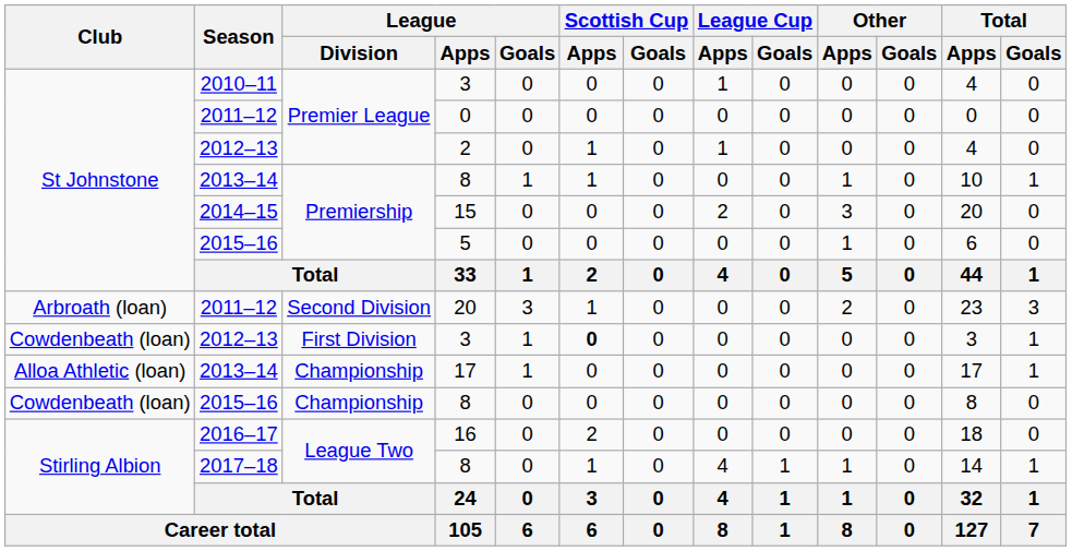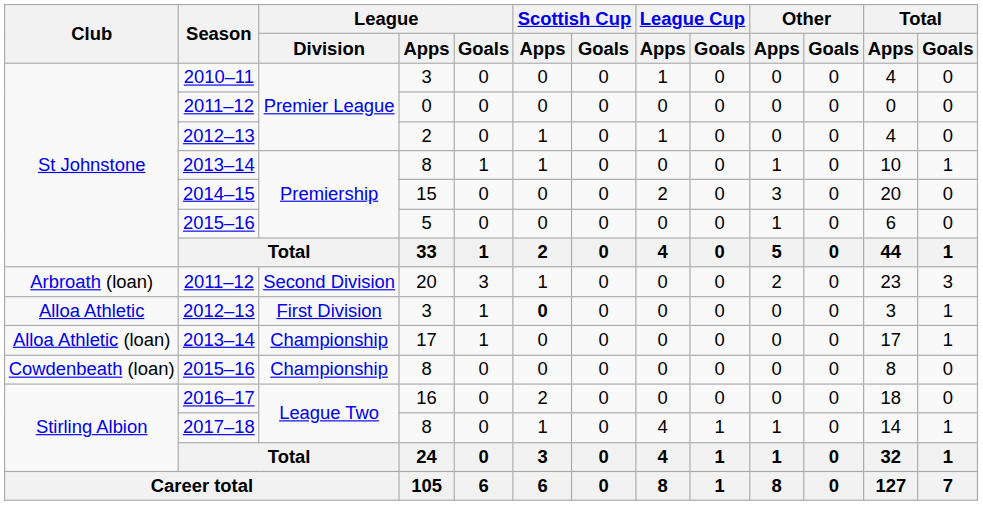 <table class="wikitable" style="text-align: center">
 <tr>
 <th rowspan="2">Club</th>
 <th rowspan="2">Season</th>
 <th colspan="3">League</th>
 <th colspan="2"><a href='#'>Scottish Cup</a></th>
 <th colspan="2"><a href='#'>League Cup</a></th>
 <th colspan="2">Other</th>
 <th colspan="2">Total</th>
 </tr>
 <tr>
 <th>Division</th>
 <th>Apps</th>
 <th>Goals</th>
 <th>Apps</th>
 <th>Goals</th>
 <th>Apps</th>
 <th>Goals</th>
 <th>Apps</th>
 <th>Goals</th>
 <th>Apps</th>
 <th>Goals</th>
 </tr>
 <tr>
 <td rowspan="7"><a href='#'>St Johnstone</a></td>
 <td><a href='#'>2010–11</a></td>
 <td rowspan="3"><a href='#'>Premier League</a></td>
 <td>3</td>
 <td>0</td>
 <td>0</td>
 <td>0</td>
 <td>1</td>
 <td>0</td>
 <td>0</td>
 <td>0</td>
 <td>4</td>
 <td>0</td>
 </tr>
 <tr>
 <td><a href='#'>2011–12</a></td>
 <td>0</td>
 <td>0</td>
 <td>0</td>
 <td>0</td>
 <td>0</td>
 <td>0</td>
 <td>0</td>
 <td>0</td>
 <td>0</td>
 <td>0</td>
 </tr>
 <tr>
 <td><a href='#'>2012–13</a></td>
 <td>2</td>
 <td>0</td>
 <td>1</td>
 <td>0</td>
 <td>1</td>
 <td>0</td>
 <td>0</td>
 <td>0</td>
 <td>4</td>
 <td>0</td>
 </tr>
 <tr>
 <td><a href='#'>2013–14</a></td>
 <td rowspan="3"><a href='#'>Premiership</a></td>
 <td>8</td>
 <td>1</td>
 <td>1</td>
 <td>0</td>
 <td>0</td>
 <td>0</td>
 <td>1</td>
 <td>0</td>
 <td>10</td>
 <td>1</td>
 </tr>
 <tr>
 <td><a href='#'>2014–15</a></td>
 <td>15</td>
 <td>0</td>
 <td>0</td>
 <td>0</td>
 <td>2</td>
 <td>0</td>
 <td>3</td>
 <td>0</td>
 <td>20</td>
 <td>0</td>
 </tr>
 <tr>
 <td><a href='#'>2015–16</a></td>
 <td>5</td>
 <td>0</td>
 <td>0</td>
 <td>0</td>
 <td>0</td>
 <td>0</td>
 <td>1</td>
 <td>0</td>
 <td>6</td>
 <td>0</td>
 </tr>
 <tr>
 <th colspan="2">Total</th>
 <th>33</th>
 <th>1</th>
 <th>2</th>
 <th>0</th>
 <th>4</th>
 <th>0</th>
 <th>5</th>
 <th>0</th>
 <th>44</th>
 <th>1</th>
 </tr>
 <tr>
 <td><a href='#'>Arbroath</a> (loan)</td>
 <td><a href='#'>2011–12</a></td>
 <td><a href='#'>Second Division</a></td>
 <td>20</td>
 <td>3</td>
 <td>1</td>
 <td>0</td>
 <td>0</td>
 <td>0</td>
 <td>2</td>
 <td>0</td>
 <td>23</td>
 <td>3</td>
 </tr>
 <tr>
-<td><a href='#'>Cowdenbeath</a> (loan)</td>
+<td><a href='#'>Alloa Athletic</a></td>
 <td><a href='#'>2012–13</a></td>
 <td><a href='#'>First Division</a></td>
 <td>3</td>
 <td>1</td>
 <td><strong>0</strong></td>
 <td>0</td>
 <td>0</td>
 <td>0</td>
 <td>0</td>
 <td>0</td>
 <td>3</td>
 <td>1</td>
 </tr>
 <tr>
 <td><a href='#'>Alloa Athletic</a> (loan)</td>
 <td><a href='#'>2013–14</a></td>
 <td><a href='#'>Championship</a></td>
 <td>17</td>
 <td>1</td>
 <td>0</td>
 <td>0</td>
 <td>0</td>
 <td>0</td>
 <td>0</td>
 <td>0</td>
 <td>17</td>
 <td>1</td>
 </tr>
 <tr>
 <td><a href='#'>Cowdenbeath</a> (loan)</td>
 <td><a href='#'>2015–16</a></td>
 <td><a href='#'>Championship</a></td>
 <td>8</td>
 <td>0</td>
 <td>0</td>
 <td>0</td>
 <td>0</td>
 <td>0</td>
 <td>0</td>
 <td>0</td>
 <td>8</td>
 <td>0</td>
 </tr>
 <tr>
 <td rowspan="3"><a href='#'>Stirling Albion</a></td>
 <td><a href='#'>2016–17</a></td>
 <td rowspan="2"><a href='#'>League Two</a></td>
 <td>16</td>
 <td>0</td>
 <td>2</td>
 <td>0</td>
 <td>0</td>
 <td>0</td>
 <td>0</td>
 <td>0</td>
 <td>18</td>
 <td>0</td>
 </tr>
 <tr>
 <td><a href='#'>2017–18</a></td>
 <td>8</td>
 <td>0</td>
 <td>1</td>
 <td>0</td>
 <td>4</td>
 <td>1</td>
 <td>1</td>
 <td>0</td>
 <td>14</td>
 <td>1</td>
 </tr>
 <tr>
 <th colspan="2">Total</th>
 <th>24</th>
 <th>0</th>
 <th>3</th>
 <th>0</th>
 <th>4</th>
 <th>1</th>
 <th>1</th>
 <th>0</th>
 <th>32</th>
 <th>1</th>
 </tr>
 <tr>
 <th colspan="3">Career total</th>
 <th>105</th>
 <th>6</th>
 <th>6</th>
 <th>0</th>
 <th>8</th>
 <th>1</th>
 <th>8</th>
 <th>0</th>
 <th>127</th>
 <th>7</th>
 </tr>
 </table>
